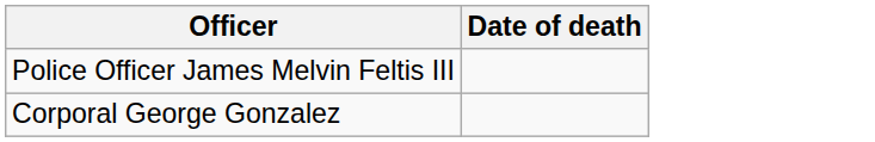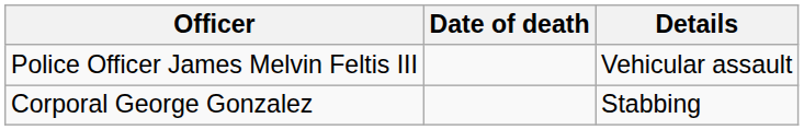 <table class="wikitable">
 <tr>
 <th>Officer</th>
 <th>Date of death</th>
+<th>Details</th>
 </tr>
 <tr>
 <td>Police Officer James Melvin Feltis III</td>
 <td></td>
+<td>Vehicular assault</td>
 </tr>
 <tr>
 <td>Corporal George Gonzalez</td>
 <td></td>
+<td>Stabbing</td>
 </tr>
 </table>
